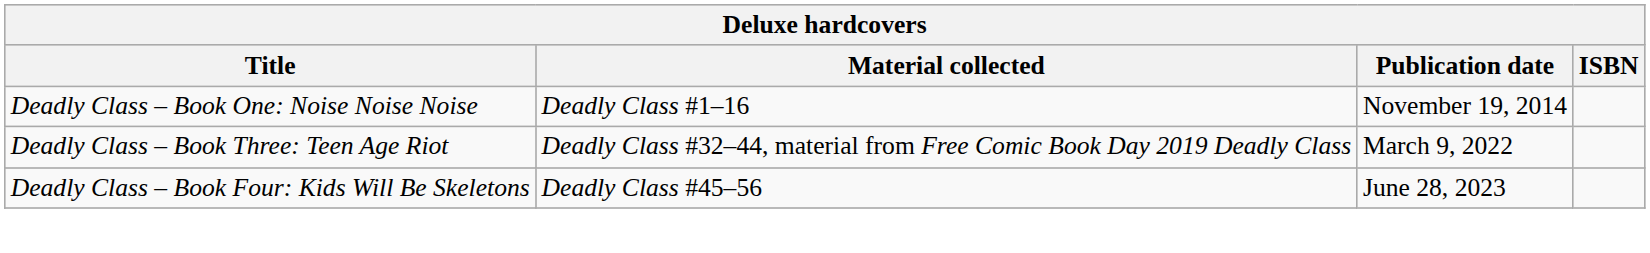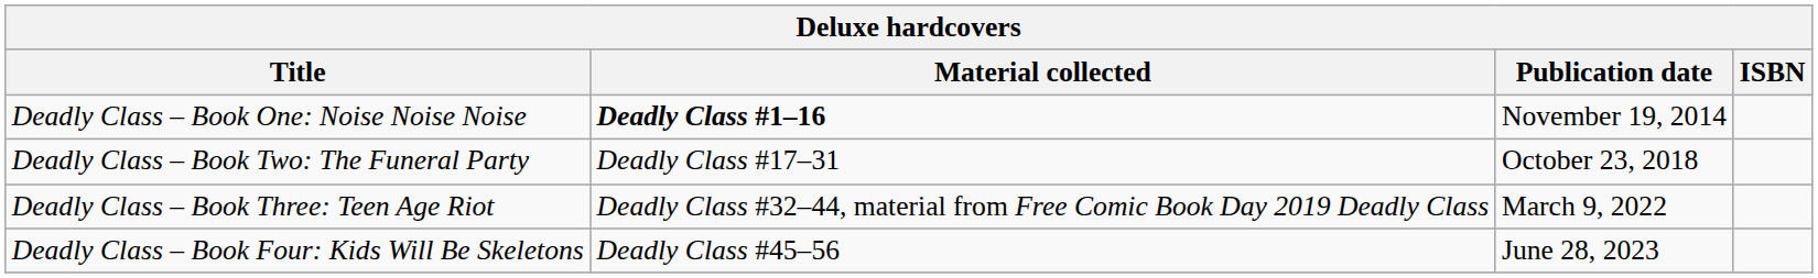 <table class="wikitable">
 <tr>
 <th colspan="4">Deluxe hardcovers</th>
 </tr>
 <tr>
 <th>Title</th>
 <th>Material collected</th>
 <th>Publication date</th>
 <th>ISBN</th>
 </tr>
 <tr>
 <td><em>Deadly Class – Book One: Noise Noise Noise</em></td>
-<td><em>Deadly Class</em> #1–16</td>
+<td><strong><em>Deadly Class</em> #1–16</strong></td>
 <td>November 19, 2014</td>
+<td></td>
+</tr>
+<tr>
+<td><em>Deadly Class – Book Two: The Funeral Party</em></td>
+<td><em>Deadly Class</em> #17–31</td>
+<td>October 23, 2018</td>
 <td></td>
 </tr>
 <tr>
 <td><em>Deadly Class – Book Three: Teen Age Riot</em></td>
 <td><em>Deadly Class</em> #32–44, material from <em>Free Comic Book Day 2019 Deadly Class</em></td>
 <td>March 9, 2022</td>
 <td></td>
 </tr>
 <tr>
 <td><em>Deadly Class – Book Four: Kids Will Be Skeletons</em></td>
 <td><em>Deadly Class</em> #45–56</td>
 <td>June 28, 2023</td>
 <td></td>
 </tr>
 </table>
